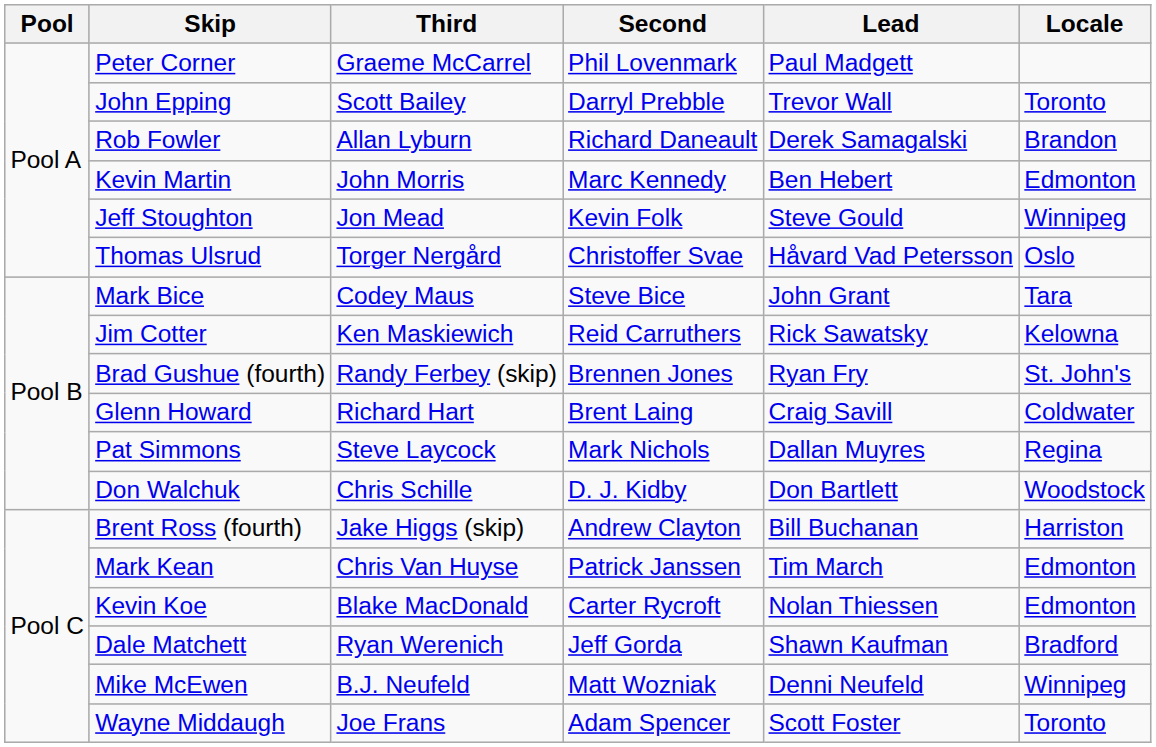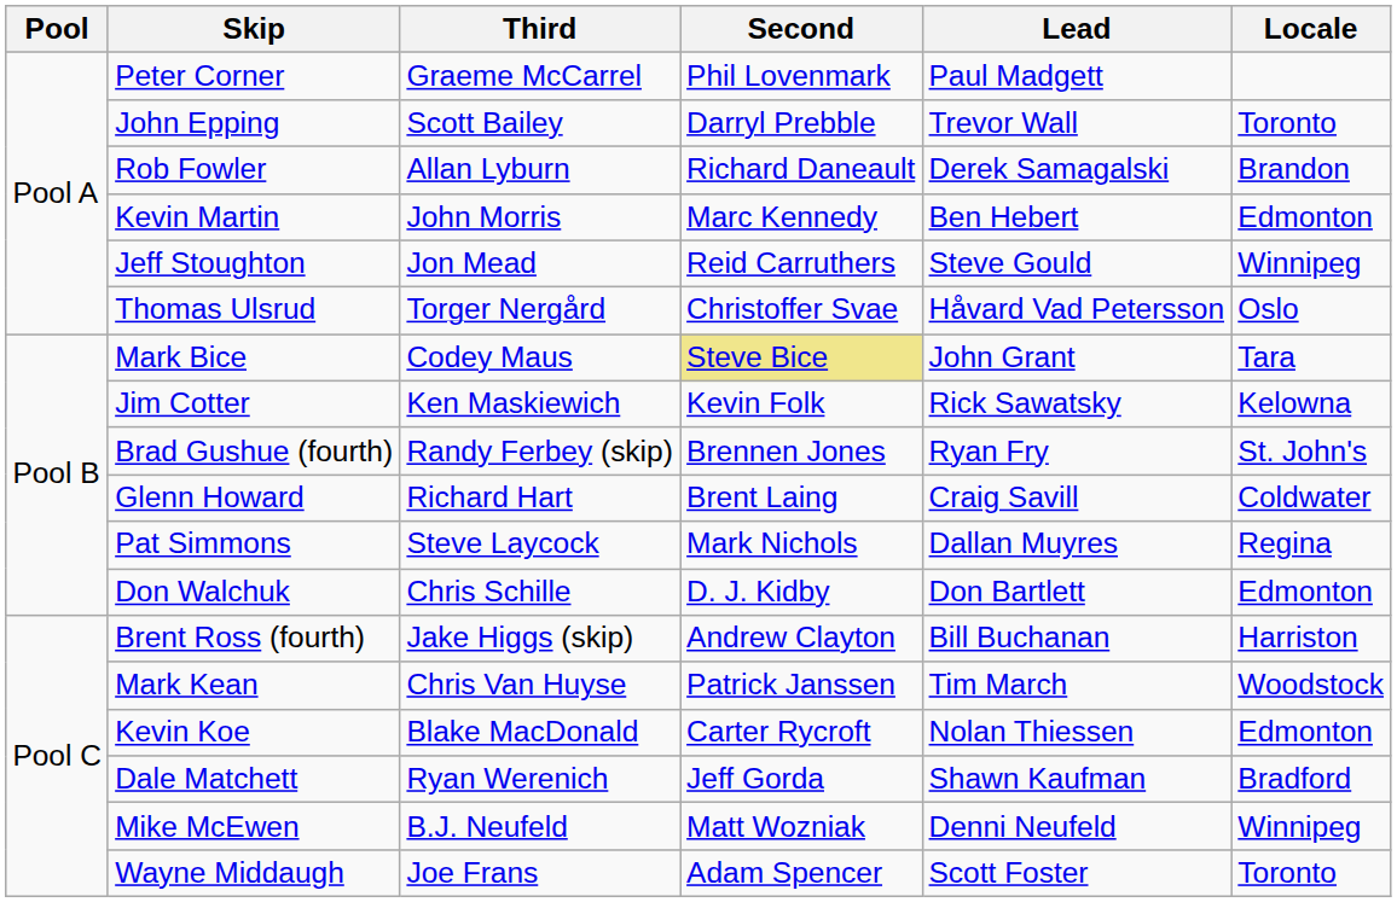 <table class="wikitable">
 <tr>
 <th>Pool</th>
 <th>Skip</th>
 <th>Third</th>
 <th>Second</th>
 <th>Lead</th>
 <th>Locale</th>
 </tr>
 <tr>
 <td rowspan=6>Pool A</td>
 <td><a href='#'>Peter Corner</a></td>
 <td><a href='#'>Graeme McCarrel</a></td>
 <td><a href='#'>Phil Lovenmark</a></td>
 <td><a href='#'>Paul Madgett</a></td>
 <td></td>
 </tr>
 <tr>
 <td><a href='#'>John Epping</a></td>
 <td><a href='#'>Scott Bailey</a></td>
 <td><a href='#'>Darryl Prebble</a></td>
 <td><a href='#'>Trevor Wall</a></td>
 <td> <a href='#'>Toronto</a></td>
 </tr>
 <tr>
 <td><a href='#'>Rob Fowler</a></td>
 <td><a href='#'>Allan Lyburn</a></td>
 <td><a href='#'>Richard Daneault</a></td>
 <td><a href='#'>Derek Samagalski</a></td>
 <td> <a href='#'>Brandon</a></td>
 </tr>
 <tr>
 <td><a href='#'>Kevin Martin</a></td>
 <td><a href='#'>John Morris</a></td>
 <td><a href='#'>Marc Kennedy</a></td>
 <td><a href='#'>Ben Hebert</a></td>
 <td> <a href='#'>Edmonton</a></td>
 </tr>
 <tr>
 <td><a href='#'>Jeff Stoughton</a></td>
 <td><a href='#'>Jon Mead</a></td>
-<td><a href='#'>Kevin Folk</a></td>
+<td><a href='#'>Reid Carruthers</a></td>
 <td><a href='#'>Steve Gould</a></td>
 <td> <a href='#'>Winnipeg</a></td>
 </tr>
 <tr>
 <td><a href='#'>Thomas Ulsrud</a></td>
 <td><a href='#'>Torger Nergård</a></td>
 <td><a href='#'>Christoffer Svae</a></td>
 <td><a href='#'>Håvard Vad Petersson</a></td>
 <td> <a href='#'>Oslo</a></td>
 </tr>
 <tr>
 <td rowspan=6>Pool B</td>
 <td><a href='#'>Mark Bice</a></td>
 <td><a href='#'>Codey Maus</a></td>
-<td><a href='#'>Steve Bice</a></td>
+<td style="background: khaki;"><a href='#'>Steve Bice</a></td>
 <td><a href='#'>John Grant</a></td>
 <td> <a href='#'>Tara</a></td>
 </tr>
 <tr>
 <td><a href='#'>Jim Cotter</a></td>
 <td><a href='#'>Ken Maskiewich</a></td>
-<td><a href='#'>Reid Carruthers</a></td>
+<td><a href='#'>Kevin Folk</a></td>
 <td><a href='#'>Rick Sawatsky</a></td>
 <td> <a href='#'>Kelowna</a></td>
 </tr>
 <tr>
 <td><a href='#'>Brad Gushue</a> (fourth)</td>
 <td><a href='#'>Randy Ferbey</a> (skip)</td>
 <td><a href='#'>Brennen Jones</a></td>
 <td><a href='#'>Ryan Fry</a></td>
 <td> <a href='#'>St. John's</a></td>
 </tr>
 <tr>
 <td><a href='#'>Glenn Howard</a></td>
 <td><a href='#'>Richard Hart</a></td>
 <td><a href='#'>Brent Laing</a></td>
 <td><a href='#'>Craig Savill</a></td>
 <td> <a href='#'>Coldwater</a></td>
 </tr>
 <tr>
 <td><a href='#'>Pat Simmons</a></td>
 <td><a href='#'>Steve Laycock</a></td>
 <td><a href='#'>Mark Nichols</a></td>
 <td><a href='#'>Dallan Muyres</a></td>
 <td> <a href='#'>Regina</a></td>
 </tr>
 <tr>
 <td><a href='#'>Don Walchuk</a></td>
 <td><a href='#'>Chris Schille</a></td>
 <td><a href='#'>D. J. Kidby</a></td>
 <td><a href='#'>Don Bartlett</a></td>
-<td> <a href='#'>Woodstock</a></td>
+<td> <a href='#'>Edmonton</a></td>
 </tr>
 <tr>
 <td rowspan=6>Pool C</td>
 <td><a href='#'>Brent Ross</a> (fourth)</td>
 <td><a href='#'>Jake Higgs</a> (skip)</td>
 <td><a href='#'>Andrew Clayton</a></td>
 <td><a href='#'>Bill Buchanan</a></td>
 <td> <a href='#'>Harriston</a></td>
 </tr>
 <tr>
 <td><a href='#'>Mark Kean</a></td>
 <td><a href='#'>Chris Van Huyse</a></td>
 <td><a href='#'>Patrick Janssen</a></td>
 <td><a href='#'>Tim March</a></td>
-<td> <a href='#'>Edmonton</a></td>
+<td> <a href='#'>Woodstock</a></td>
 </tr>
 <tr>
 <td><a href='#'>Kevin Koe</a></td>
 <td><a href='#'>Blake MacDonald</a></td>
 <td><a href='#'>Carter Rycroft</a></td>
 <td><a href='#'>Nolan Thiessen</a></td>
 <td> <a href='#'>Edmonton</a></td>
 </tr>
 <tr>
 <td><a href='#'>Dale Matchett</a></td>
 <td><a href='#'>Ryan Werenich</a></td>
 <td><a href='#'>Jeff Gorda</a></td>
 <td><a href='#'>Shawn Kaufman</a></td>
 <td> <a href='#'>Bradford</a></td>
 </tr>
 <tr>
 <td><a href='#'>Mike McEwen</a></td>
 <td><a href='#'>B.J. Neufeld</a></td>
 <td><a href='#'>Matt Wozniak</a></td>
 <td><a href='#'>Denni Neufeld</a></td>
 <td> <a href='#'>Winnipeg</a></td>
 </tr>
 <tr>
 <td><a href='#'>Wayne Middaugh</a></td>
 <td><a href='#'>Joe Frans</a></td>
 <td><a href='#'>Adam Spencer</a></td>
 <td><a href='#'>Scott Foster</a></td>
 <td> <a href='#'>Toronto</a></td>
 </tr>
 </table>
